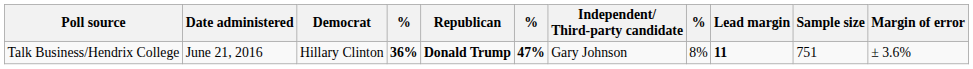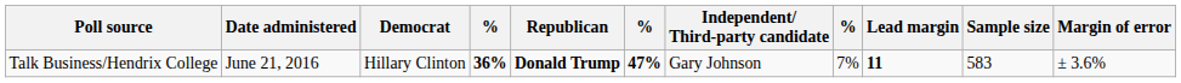 <table class="wikitable">
 <tr>
 <th>Poll source</th>
 <th>Date administered</th>
 <th>Democrat</th>
 <th>%</th>
 <th>Republican</th>
 <th>%</th>
 <th>Independent/<br>Third-party candidate</th>
 <th>%</th>
 <th>Lead margin</th>
 <th>Sample size</th>
 <th>Margin of error</th>
 </tr>
 <tr>
 <td>Talk Business/Hendrix College</td>
 <td>June 21, 2016</td>
 <td>Hillary Clinton</td>
 <td><strong>36%</strong></td>
 <td><strong>Donald Trump</strong></td>
 <td><strong>47%</strong></td>
 <td>Gary Johnson</td>
-<td>8%</td>
+<td>7%</td>
 <td><strong>11</strong></td>
-<td>751</td>
+<td>583</td>
 <td>± 3.6%</td>
 </tr>
 </table>
